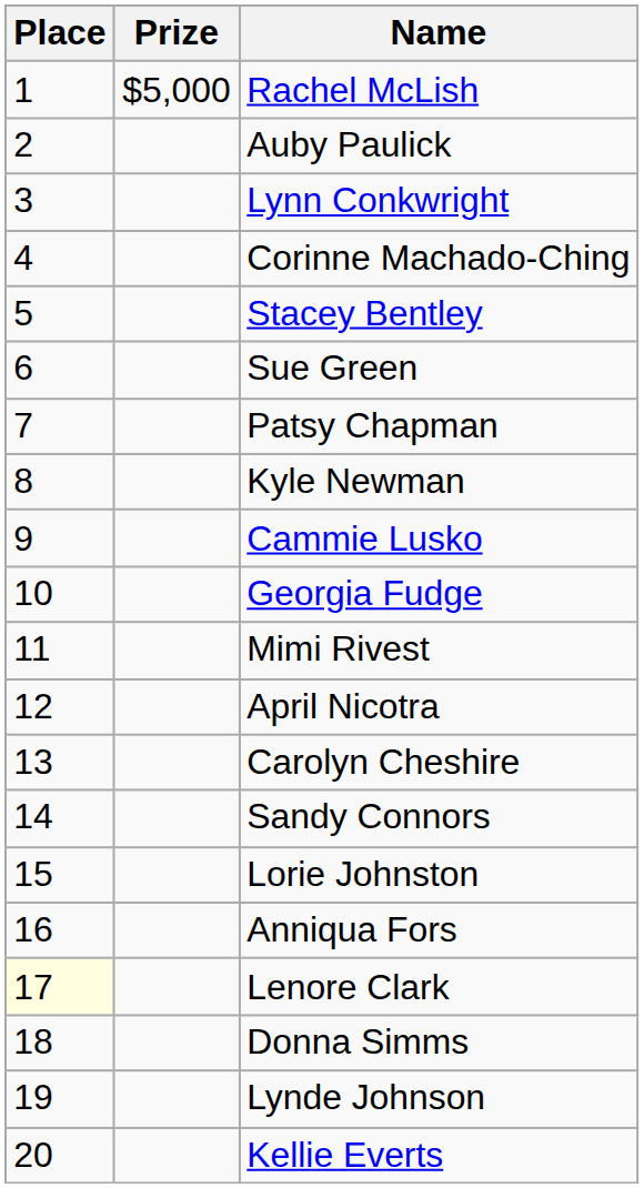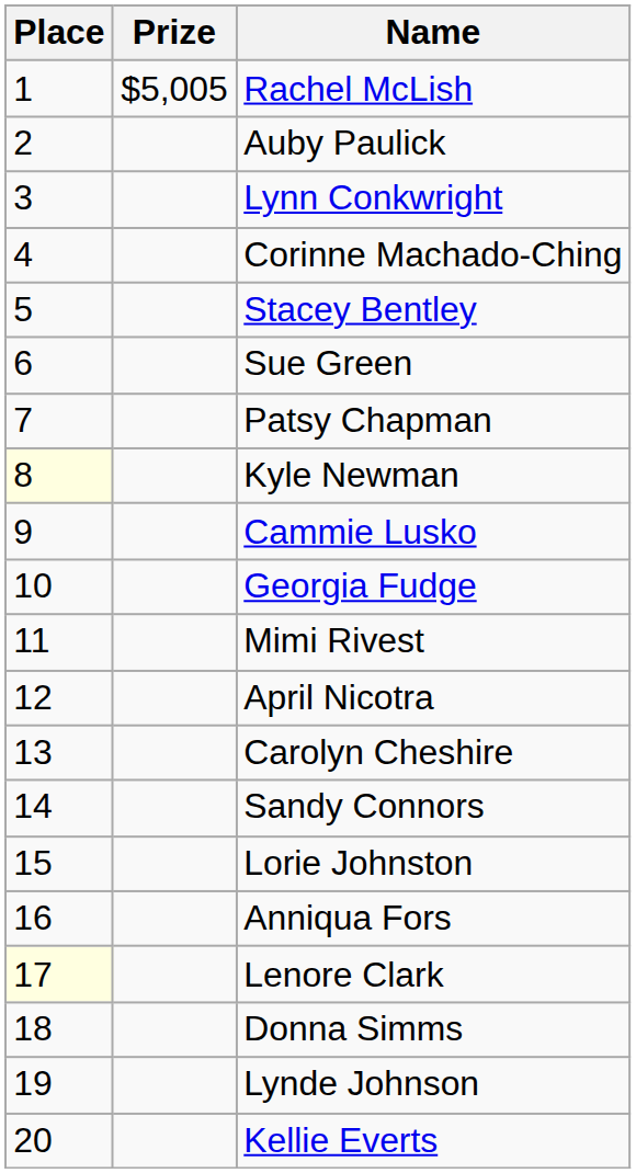 <table class="wikitable">
 <tr>
 <th>Place</th>
 <th>Prize</th>
 <th>Name</th>
 </tr>
 <tr>
 <td>1</td>
-<td>$5,000</td>
+<td>$5,005</td>
 <td> <a href='#'>Rachel McLish</a></td>
 </tr>
 <tr>
 <td>2</td>
 <td></td>
 <td> Auby Paulick</td>
 </tr>
 <tr>
 <td>3</td>
 <td></td>
 <td> <a href='#'>Lynn Conkwright</a></td>
 </tr>
 <tr>
 <td>4</td>
 <td></td>
 <td> Corinne Machado-Ching</td>
 </tr>
 <tr>
 <td>5</td>
 <td></td>
 <td> <a href='#'>Stacey Bentley</a></td>
 </tr>
 <tr>
 <td>6</td>
 <td></td>
 <td> Sue Green</td>
 </tr>
 <tr>
 <td>7</td>
 <td></td>
 <td> Patsy Chapman</td>
 </tr>
 <tr>
-<td>8</td>
+<td style="background: lightyellow;">8</td>
 <td></td>
 <td> Kyle Newman</td>
 </tr>
 <tr>
 <td>9</td>
 <td></td>
 <td> <a href='#'>Cammie Lusko</a></td>
 </tr>
 <tr>
 <td>10</td>
 <td></td>
 <td> <a href='#'>Georgia Fudge</a></td>
 </tr>
 <tr>
 <td>11</td>
 <td></td>
 <td> Mimi Rivest</td>
 </tr>
 <tr>
 <td>12</td>
 <td></td>
 <td> April Nicotra</td>
 </tr>
 <tr>
 <td>13</td>
 <td></td>
 <td> Carolyn Cheshire</td>
 </tr>
 <tr>
 <td>14</td>
 <td></td>
 <td> Sandy Connors</td>
 </tr>
 <tr>
 <td>15</td>
 <td></td>
 <td> Lorie Johnston</td>
 </tr>
 <tr>
 <td>16</td>
 <td></td>
 <td> Anniqua Fors</td>
 </tr>
 <tr>
 <td style="background: lightyellow;">17</td>
 <td></td>
 <td> Lenore Clark</td>
 </tr>
 <tr>
 <td>18</td>
 <td></td>
 <td> Donna Simms</td>
 </tr>
 <tr>
 <td>19</td>
 <td></td>
 <td> Lynde Johnson</td>
 </tr>
 <tr>
 <td>20</td>
 <td></td>
 <td> <a href='#'>Kellie Everts</a></td>
 </tr>
 <tr>
 </tr>
 </table>
